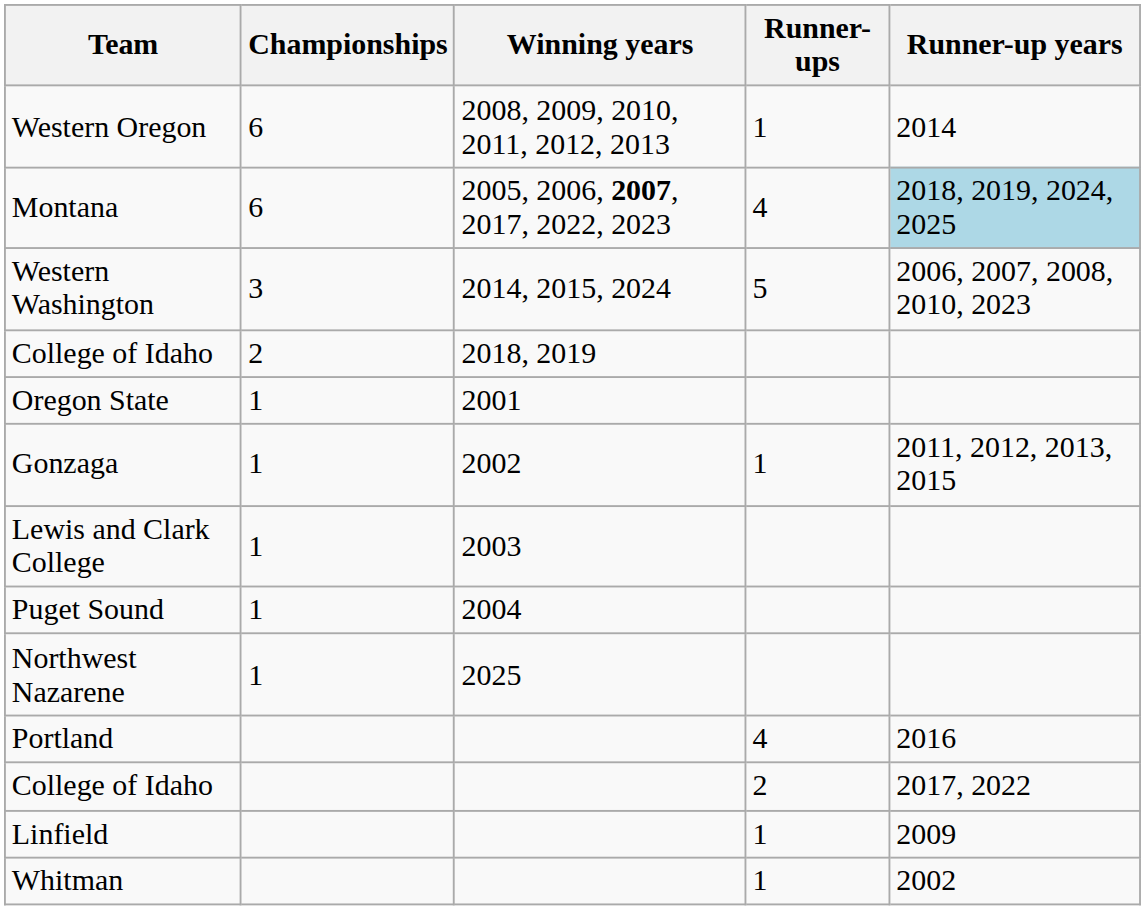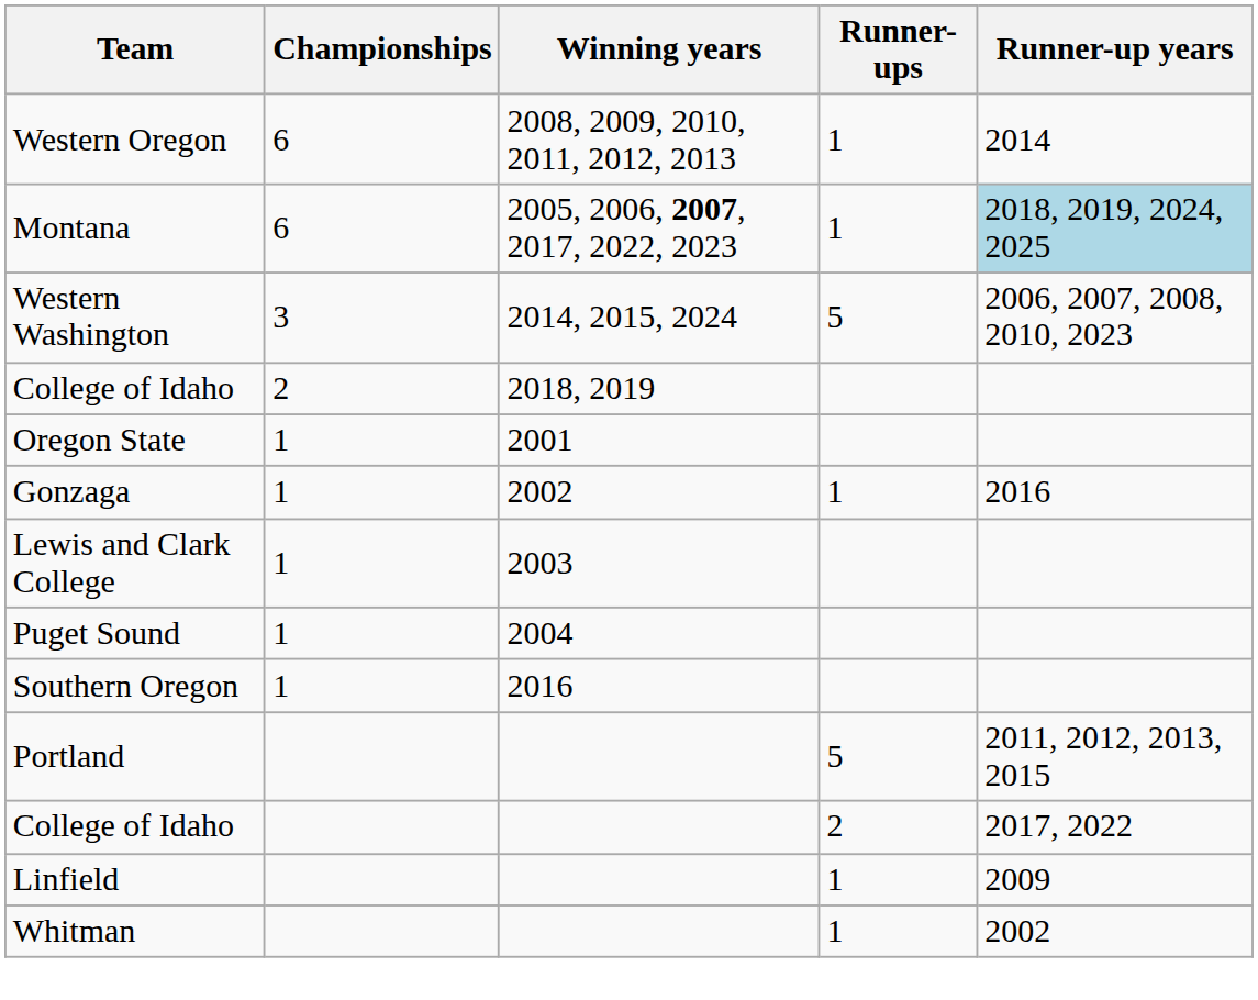 <table class="wikitable sortable">
 <tr>
 <th>Team</th>
 <th>Championships</th>
 <th>Winning years</th>
 <th>Runner-ups</th>
 <th>Runner-up years</th>
 </tr>
 <tr>
 <td>Western Oregon</td>
 <td>6</td>
 <td>2008, 2009, 2010, 2011, 2012, 2013</td>
 <td>1</td>
 <td>2014</td>
 </tr>
 <tr>
 <td>Montana</td>
 <td>6</td>
 <td>2005, 2006, <strong>2007</strong>, 2017, 2022, 2023</td>
-<td>4</td>
+<td>1</td>
 <td style="background: lightblue;">2018, 2019, 2024, 2025</td>
 </tr>
 <tr>
 <td>Western Washington</td>
 <td>3</td>
 <td>2014, 2015, 2024</td>
 <td>5</td>
 <td>2006, 2007, 2008, 2010, 2023</td>
 </tr>
 <tr>
 <td>College of Idaho</td>
 <td>2</td>
 <td>2018, 2019</td>
 <td></td>
 <td></td>
 </tr>
 <tr>
 <td>Oregon State</td>
 <td>1</td>
 <td>2001</td>
 <td></td>
 <td></td>
 </tr>
 <tr>
 <td>Gonzaga</td>
 <td>1</td>
 <td>2002</td>
 <td>1</td>
-<td>2011, 2012, 2013, 2015</td>
+<td>2016</td>
 </tr>
 <tr>
 <td>Lewis and Clark College</td>
 <td>1</td>
 <td>2003</td>
 <td></td>
 <td></td>
 </tr>
 <tr>
 <td>Puget Sound</td>
 <td>1</td>
 <td>2004</td>
 <td></td>
 <td></td>
 </tr>
 <tr>
-<td>Northwest Nazarene</td>
+<td>Southern Oregon</td>
 <td>1</td>
-<td>2025</td>
+<td>2016</td>
 <td></td>
 <td></td>
 </tr>
 <tr>
 <td>Portland</td>
 <td></td>
 <td></td>
-<td>4</td>
-<td>2016</td>
+<td>5</td>
+<td>2011, 2012, 2013, 2015</td>
 </tr>
 <tr>
 <td>College of Idaho</td>
 <td></td>
 <td></td>
 <td>2</td>
 <td>2017, 2022</td>
 </tr>
 <tr>
 <td>Linfield</td>
 <td></td>
 <td></td>
 <td>1</td>
 <td>2009</td>
 </tr>
 <tr>
 <td>Whitman</td>
 <td></td>
 <td></td>
 <td>1</td>
 <td>2002</td>
 </tr>
 </table>
